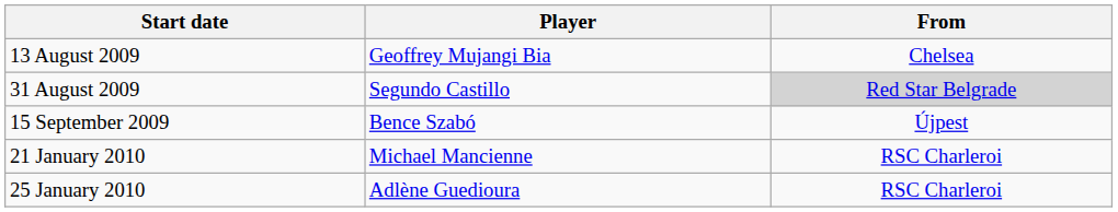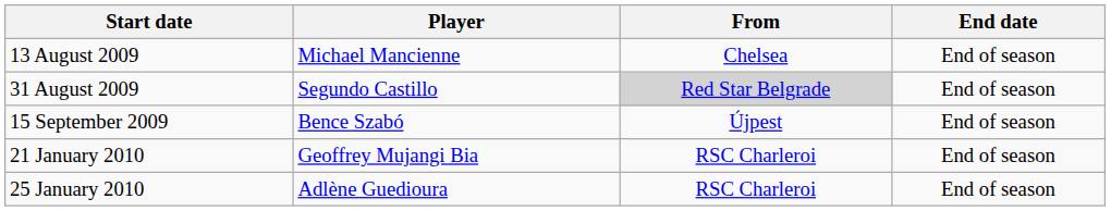 <table class="wikitable" style="text-align:center; font-size:95%;width:65%; text-align:left">
 <tr>
 <th>Start date</th>
 <th>Player</th>
 <th>From</th>
+<th>End date</th>
 </tr>
 <tr --->
 <td>13 August 2009</td>
-<td> <a href='#'>Geoffrey Mujangi Bia</a></td>
+<td> <a href='#'>Michael Mancienne</a></td>
 <td align="center"><a href='#'>Chelsea</a></td>
+<td align="center">End of season</td>
 </tr>
 <tr --->
 <td>31 August 2009</td>
 <td> <a href='#'>Segundo Castillo</a></td>
 <td align="center" style="background: lightgrey;"> <a href='#'>Red Star Belgrade</a></td>
+<td align="center">End of season</td>
 </tr>
 <tr --->
 <td>15 September 2009</td>
 <td> <a href='#'>Bence Szabó</a></td>
 <td align="center"> <a href='#'>Újpest</a></td>
+<td align="center">End of season</td>
 </tr>
 <tr --->
 <td>21 January 2010</td>
-<td> <a href='#'>Michael Mancienne</a></td>
+<td> <a href='#'>Geoffrey Mujangi Bia</a></td>
 <td align="center"> <a href='#'>RSC Charleroi</a></td>
+<td align="center">End of season</td>
 </tr>
 <tr --->
 <td>25 January 2010</td>
 <td> <a href='#'>Adlène Guedioura</a></td>
 <td align="center"> <a href='#'>RSC Charleroi</a></td>
+<td align="center">End of season</td>
 </tr>
 </table>
